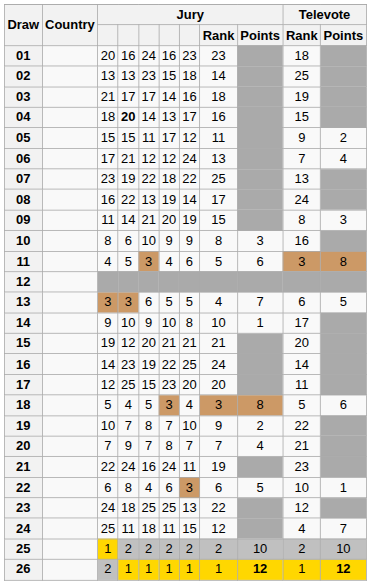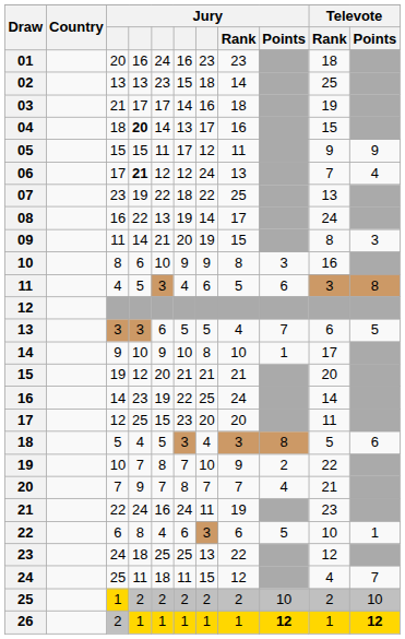 <table class="sortable wikitable collapsible plainrowheaders" style="text-align:center;">
 <tr>
 </tr>
 <tr>
 <th scope="col" rowspan="2">Draw</th>
 <th scope="col" rowspan="2">Country</th>
 <th scope="col" colspan="7">Jury</th>
 <th scope="col" colspan="2">Televote</th>
 </tr>
 <tr>
 <th scope="col"></th>
 <th scope="col"></th>
 <th scope="col"></th>
 <th scope="col"></th>
 <th scope="col"></th>
 <th scope="col">Rank</th>
 <th scope="col">Points</th>
 <th scope="col">Rank</th>
 <th scope="col">Points</th>
 </tr>
 <tr>
 <th scope="row" style="text-align:center;">01</th>
 <td style="text-align:left;"></td>
 <td>20</td>
 <td>16</td>
 <td>24</td>
 <td>16</td>
 <td>23</td>
 <td>23</td>
 <td style="background:#AAAAAA;"></td>
 <td>18</td>
 <td style="background:#AAAAAA;"></td>
 </tr>
 <tr>
 <th scope="row" style="text-align:center;">02</th>
 <td style="text-align:left;"></td>
 <td>13</td>
 <td>13</td>
 <td>23</td>
 <td>15</td>
 <td>18</td>
 <td>14</td>
 <td style="background:#AAAAAA;"></td>
 <td>25</td>
 <td style="background:#AAAAAA;"></td>
 </tr>
 <tr>
 <th scope="row" style="text-align:center;">03</th>
 <td style="text-align:left;"></td>
 <td>21</td>
 <td>17</td>
 <td>17</td>
 <td>14</td>
 <td>16</td>
 <td>18</td>
 <td style="background:#AAAAAA;"></td>
 <td>19</td>
 <td style="background:#AAAAAA;"></td>
 </tr>
 <tr>
 <th scope="row" style="text-align:center;">04</th>
 <td style="text-align:left;"></td>
 <td>18</td>
 <td><strong>20</strong></td>
 <td>14</td>
 <td>13</td>
 <td>17</td>
 <td>16</td>
 <td style="background:#AAAAAA;"></td>
 <td>15</td>
 <td style="background:#AAAAAA;"></td>
 </tr>
 <tr>
 <th scope="row" style="text-align:center;">05</th>
 <td style="text-align:left;"></td>
 <td>15</td>
 <td>15</td>
 <td>11</td>
 <td>17</td>
 <td>12</td>
 <td>11</td>
 <td style="background:#AAAAAA;"></td>
 <td>9</td>
-<td>2</td>
+<td>9</td>
 </tr>
 <tr>
 <th scope="row" style="text-align:center;">06</th>
 <td style="text-align:left;"></td>
 <td>17</td>
-<td>21</td>
+<td><strong>21</strong></td>
 <td>12</td>
 <td>12</td>
 <td>24</td>
 <td>13</td>
 <td style="background:#AAAAAA;"></td>
 <td>7</td>
 <td>4</td>
 </tr>
 <tr>
 <th scope="row" style="text-align:center;">07</th>
 <td style="text-align:left;"></td>
 <td>23</td>
 <td>19</td>
 <td>22</td>
 <td>18</td>
 <td>22</td>
 <td>25</td>
 <td style="background:#AAAAAA;"></td>
 <td>13</td>
 <td style="background:#AAAAAA;"></td>
 </tr>
 <tr>
 <th scope="row" style="text-align:center;">08</th>
 <td style="text-align:left;"></td>
 <td>16</td>
 <td>22</td>
 <td>13</td>
 <td>19</td>
 <td>14</td>
 <td>17</td>
 <td style="background:#AAAAAA;"></td>
 <td>24</td>
 <td style="background:#AAAAAA;"></td>
 </tr>
 <tr>
 <th scope="row" style="text-align:center;">09</th>
 <td style="text-align:left;"></td>
 <td>11</td>
 <td>14</td>
 <td>21</td>
 <td>20</td>
 <td>19</td>
 <td>15</td>
 <td style="background:#AAAAAA;"></td>
 <td>8</td>
 <td>3</td>
 </tr>
 <tr>
 <th scope="row" style="text-align:center;">10</th>
 <td style="text-align:left;"></td>
 <td>8</td>
 <td>6</td>
 <td>10</td>
 <td>9</td>
 <td>9</td>
 <td>8</td>
 <td>3</td>
 <td>16</td>
 <td style="background:#AAAAAA;"></td>
 </tr>
 <tr>
 <th scope="row" style="text-align:center;">11</th>
 <td style="text-align:left;"></td>
 <td>4</td>
 <td>5</td>
 <td style="background:#CC9966;">3</td>
 <td>4</td>
 <td>6</td>
 <td>5</td>
 <td>6</td>
 <td style="background:#CC9966;">3</td>
 <td style="background:#CC9966;">8</td>
 </tr>
 <tr class="sortbottom">
 <th scope="row" style="text-align:center;">12</th>
 <td style="text-align:left;"></td>
 <td style="background:#AAAAAA;"></td>
 <td style="background:#AAAAAA;"></td>
 <td style="background:#AAAAAA;"></td>
 <td style="background:#AAAAAA;"></td>
 <td style="background:#AAAAAA;"></td>
 <td style="background:#AAAAAA;"></td>
 <td style="background:#AAAAAA;"></td>
 <td style="background:#AAAAAA;"></td>
 <td style="background:#AAAAAA;"></td>
 </tr>
 <tr>
 <th scope="row" style="text-align:center;">13</th>
 <td style="text-align:left;"></td>
 <td style="background:#CC9966;">3</td>
 <td style="background:#CC9966;">3</td>
 <td>6</td>
 <td>5</td>
 <td>5</td>
 <td>4</td>
 <td>7</td>
 <td>6</td>
 <td>5</td>
 </tr>
 <tr>
 <th scope="row" style="text-align:center;">14</th>
 <td style="text-align:left;"></td>
 <td>9</td>
 <td>10</td>
 <td>9</td>
 <td>10</td>
 <td>8</td>
 <td>10</td>
 <td>1</td>
 <td>17</td>
 <td style="background:#AAAAAA;"></td>
 </tr>
 <tr>
 <th scope="row" style="text-align:center;">15</th>
 <td style="text-align:left;"></td>
 <td>19</td>
 <td>12</td>
 <td>20</td>
 <td>21</td>
 <td>21</td>
 <td>21</td>
 <td style="background:#AAAAAA;"></td>
 <td>20</td>
 <td style="background:#AAAAAA;"></td>
 </tr>
 <tr>
 <th scope="row" style="text-align:center;">16</th>
 <td style="text-align:left;"></td>
 <td>14</td>
 <td>23</td>
 <td>19</td>
 <td>22</td>
 <td>25</td>
 <td>24</td>
 <td style="background:#AAAAAA;"></td>
 <td>14</td>
 <td style="background:#AAAAAA;"></td>
 </tr>
 <tr>
 <th scope="row" style="text-align:center;">17</th>
 <td style="text-align:left;"></td>
 <td>12</td>
 <td>25</td>
 <td>15</td>
 <td>23</td>
 <td>20</td>
 <td>20</td>
 <td style="background:#AAAAAA;"></td>
 <td>11</td>
 <td style="background:#AAAAAA;"></td>
 </tr>
 <tr>
 <th scope="row" style="text-align:center;">18</th>
 <td style="text-align:left;"></td>
 <td>5</td>
 <td>4</td>
 <td>5</td>
 <td style="background:#CC9966;">3</td>
 <td>4</td>
 <td style="background:#CC9966;">3</td>
 <td style="background:#CC9966;">8</td>
 <td>5</td>
 <td>6</td>
 </tr>
 <tr>
 <th scope="row" style="text-align:center;">19</th>
 <td style="text-align:left;"></td>
 <td>10</td>
 <td>7</td>
 <td>8</td>
 <td>7</td>
 <td>10</td>
 <td>9</td>
 <td>2</td>
 <td>22</td>
 <td style="background:#AAAAAA;"></td>
 </tr>
 <tr>
 <th scope="row" style="text-align:center;">20</th>
 <td style="text-align:left;"></td>
 <td>7</td>
 <td>9</td>
 <td>7</td>
 <td>8</td>
 <td>7</td>
 <td>7</td>
 <td>4</td>
 <td>21</td>
 <td style="background:#AAAAAA;"></td>
 </tr>
 <tr>
 <th scope="row" style="text-align:center;">21</th>
 <td style="text-align:left;"></td>
 <td>22</td>
 <td>24</td>
 <td>16</td>
 <td>24</td>
 <td>11</td>
 <td>19</td>
 <td style="background:#AAAAAA;"></td>
 <td>23</td>
 <td style="background:#AAAAAA;"></td>
 </tr>
 <tr>
 <th scope="row" style="text-align:center;">22</th>
 <td style="text-align:left;"></td>
 <td>6</td>
 <td>8</td>
 <td>4</td>
 <td>6</td>
 <td style="background:#CC9966;">3</td>
 <td>6</td>
 <td>5</td>
 <td>10</td>
 <td>1</td>
 </tr>
 <tr>
 <th scope="row" style="text-align:center;">23</th>
 <td style="text-align:left;"></td>
 <td>24</td>
 <td>18</td>
 <td>25</td>
 <td>25</td>
 <td>13</td>
 <td>22</td>
 <td style="background:#AAAAAA;"></td>
 <td>12</td>
 <td style="background:#AAAAAA;"></td>
 </tr>
 <tr>
 <th scope="row" style="text-align:center;">24</th>
 <td style="text-align:left;"></td>
 <td>25</td>
 <td>11</td>
 <td>18</td>
 <td>11</td>
 <td>15</td>
 <td>12</td>
 <td style="background:#AAAAAA;"></td>
 <td>4</td>
 <td>7</td>
 </tr>
 <tr>
 <th scope="row" style="text-align:center;">25</th>
 <td style="text-align:left;"></td>
 <td style="background:gold;">1</td>
 <td style="background:silver;">2</td>
 <td style="background:silver;">2</td>
 <td style="background:silver;">2</td>
 <td style="background:silver;">2</td>
 <td style="background:silver;">2</td>
 <td style="background:silver;">10</td>
 <td style="background:silver;">2</td>
 <td style="background:silver;">10</td>
 </tr>
 <tr>
 <th scope="row" style="text-align:center;">26</th>
 <td style="text-align:left;"></td>
 <td style="background:silver;">2</td>
 <td style="background:gold;">1</td>
 <td style="background:gold;">1</td>
 <td style="background:gold;">1</td>
 <td style="background:gold;">1</td>
 <td style="background:gold;">1</td>
 <td style="background:gold;"><strong>12</strong></td>
 <td style="background:gold;">1</td>
 <td style="background:gold;"><strong>12</strong></td>
 </tr>
 </table>
